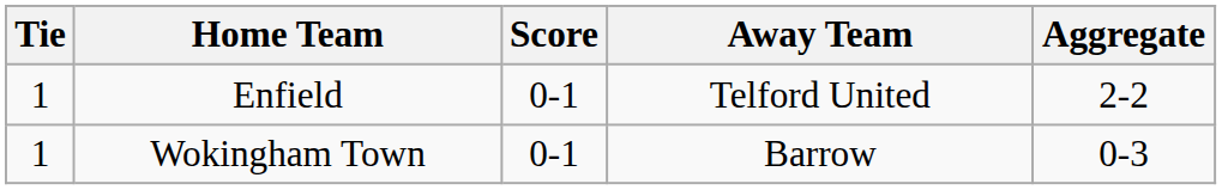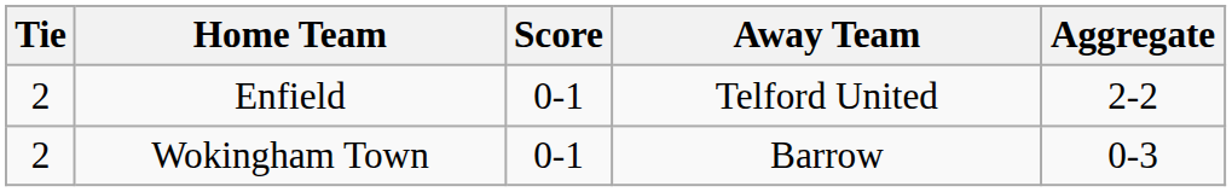 <table class="wikitable" style="text-align:center;">
 <tr>
 <th width=20>Tie</th>
 <th width=175>Home Team</th>
 <th width=20>Score</th>
 <th width=175>Away Team</th>
 <th width=20>Aggregate</th>
 </tr>
 <tr>
-<td>1</td>
+<td>2</td>
 <td>Enfield</td>
 <td>0-1</td>
 <td>Telford United</td>
 <td>2-2</td>
 </tr>
 <tr>
-<td>1</td>
+<td>2</td>
 <td>Wokingham Town</td>
 <td>0-1</td>
 <td>Barrow</td>
 <td>0-3</td>
 </tr>
 </table>
